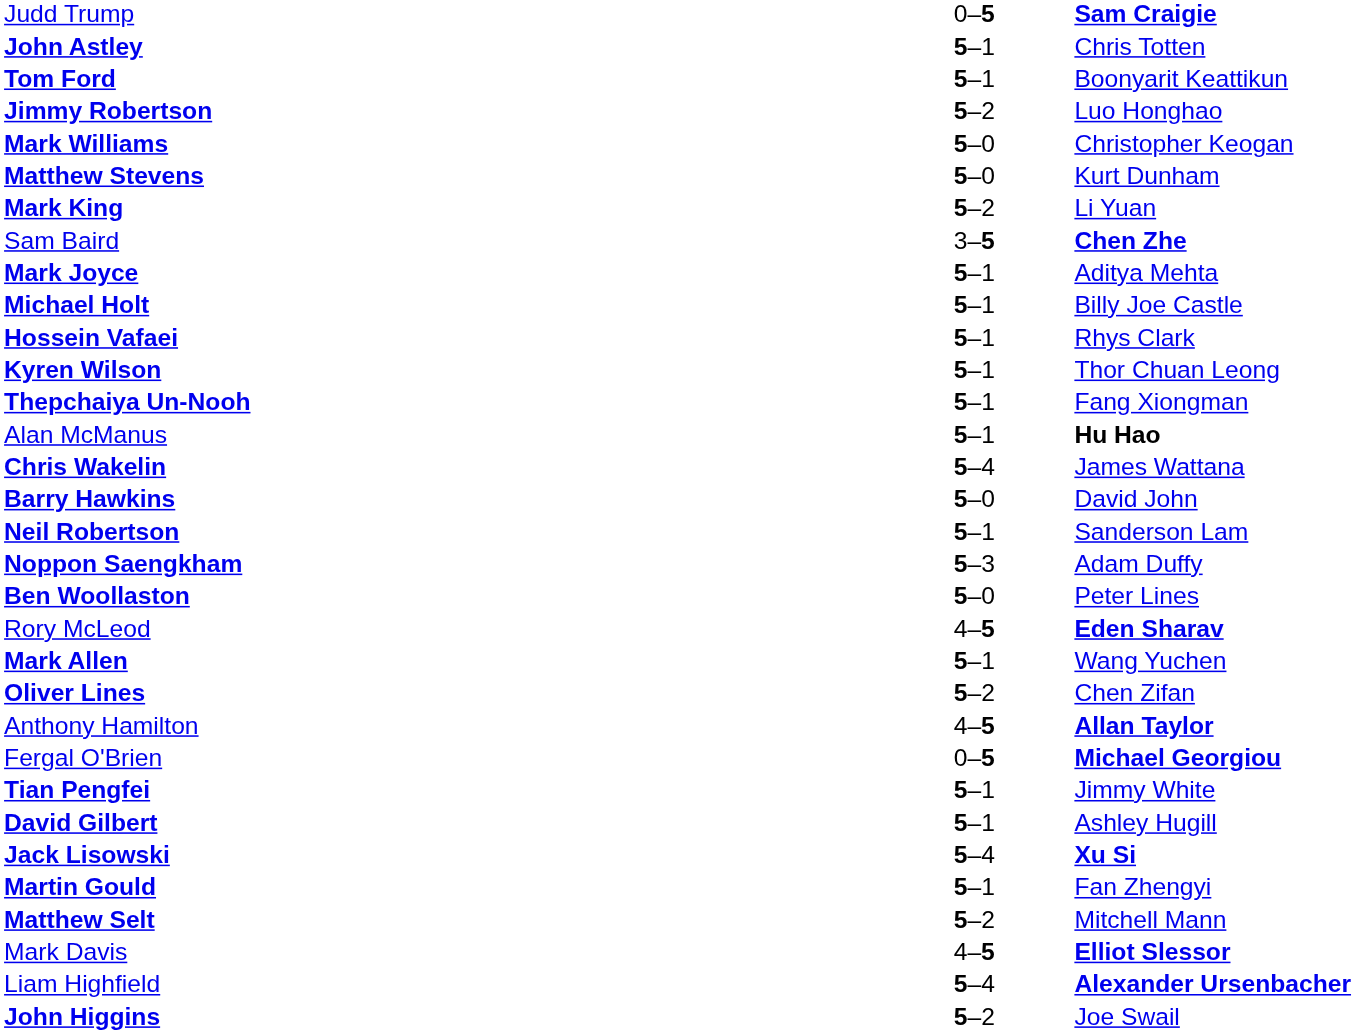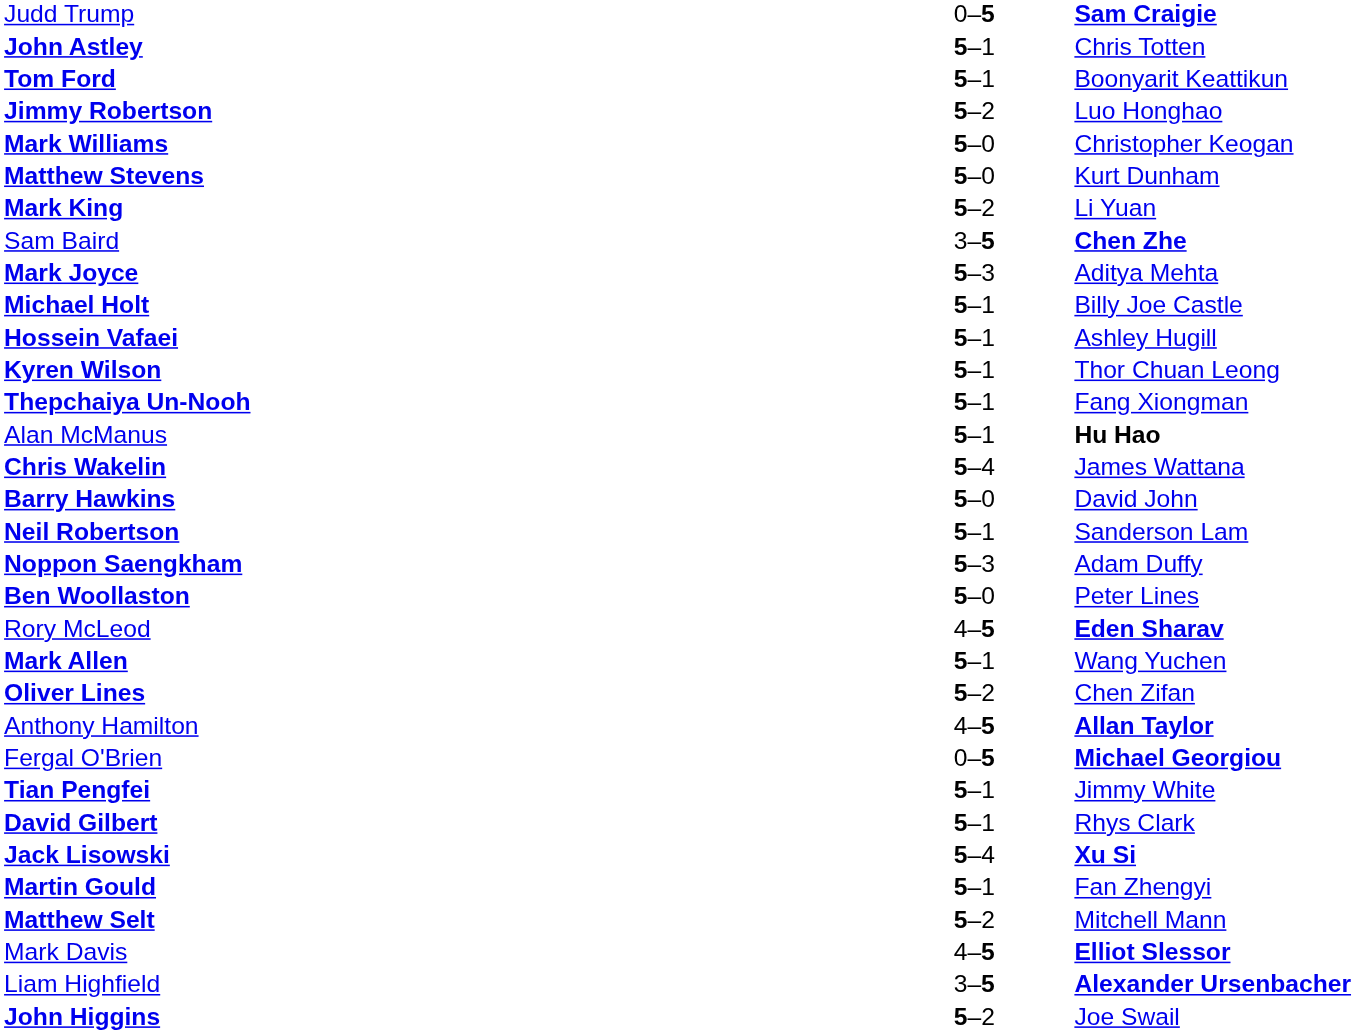 <table width="100%" cellspacing="1">
 <tr>
 <th width=45%></th>
 <th width=10%></th>
 <th width=45%></th>
 </tr>
 <tr>
 <td> <a href='#'>Judd Trump</a></td>
 <td align="center">0–<strong>5</strong></td>
 <td> <strong><a href='#'>Sam Craigie</a></strong></td>
 </tr>
 <tr>
 <td> <strong><a href='#'>John Astley</a></strong></td>
 <td align="center"><strong>5</strong>–1</td>
 <td> <a href='#'>Chris Totten</a></td>
 </tr>
 <tr>
 <td> <strong><a href='#'>Tom Ford</a></strong></td>
 <td align="center"><strong>5</strong>–1</td>
 <td> <a href='#'>Boonyarit Keattikun</a></td>
 </tr>
 <tr>
 <td> <strong><a href='#'>Jimmy Robertson</a></strong></td>
 <td align="center"><strong>5</strong>–2</td>
 <td> <a href='#'>Luo Honghao</a></td>
 </tr>
 <tr>
 <td> <strong><a href='#'>Mark Williams</a></strong></td>
 <td align="center"><strong>5</strong>–0</td>
 <td> <a href='#'>Christopher Keogan</a></td>
 </tr>
 <tr>
 <td> <strong><a href='#'>Matthew Stevens</a></strong></td>
 <td align="center"><strong>5</strong>–0</td>
 <td> <a href='#'>Kurt Dunham</a></td>
 </tr>
 <tr>
 <td> <strong><a href='#'>Mark King</a></strong></td>
 <td align="center"><strong>5</strong>–2</td>
 <td> <a href='#'>Li Yuan</a></td>
 </tr>
 <tr>
 <td> <a href='#'>Sam Baird</a></td>
 <td align="center">3–<strong>5</strong></td>
 <td> <strong><a href='#'>Chen Zhe</a></strong></td>
 </tr>
 <tr>
 <td> <strong><a href='#'>Mark Joyce</a></strong></td>
-<td align="center"><strong>5</strong>–1</td>
+<td align="center"><strong>5</strong>–3</td>
 <td> <a href='#'>Aditya Mehta</a></td>
 </tr>
 <tr>
 <td> <strong><a href='#'>Michael Holt</a></strong></td>
 <td align="center"><strong>5</strong>–1</td>
 <td> <a href='#'>Billy Joe Castle</a></td>
 </tr>
 <tr>
 <td> <strong><a href='#'>Hossein Vafaei</a></strong></td>
 <td align="center"><strong>5</strong>–1</td>
-<td> <a href='#'>Rhys Clark</a></td>
+<td> <a href='#'>Ashley Hugill</a></td>
 </tr>
 <tr>
 <td> <strong><a href='#'>Kyren Wilson</a></strong></td>
 <td align="center"><strong>5</strong>–1</td>
 <td> <a href='#'>Thor Chuan Leong</a></td>
 </tr>
 <tr>
 <td> <strong><a href='#'>Thepchaiya Un-Nooh</a></strong></td>
 <td align="center"><strong>5</strong>–1</td>
 <td> <a href='#'>Fang Xiongman</a></td>
 </tr>
 <tr>
 <td> <a href='#'>Alan McManus</a></td>
 <td align="center"><strong>5</strong>–1</td>
 <td> <strong>Hu Hao</strong></td>
 </tr>
 <tr>
 <td> <strong><a href='#'>Chris Wakelin</a></strong></td>
 <td align="center"><strong>5</strong>–4</td>
 <td> <a href='#'>James Wattana</a></td>
 </tr>
 <tr>
 <td> <strong><a href='#'>Barry Hawkins</a></strong></td>
 <td align="center"><strong>5</strong>–0</td>
 <td> <a href='#'>David John</a></td>
 </tr>
 <tr>
 <td> <strong><a href='#'>Neil Robertson</a></strong></td>
 <td align="center"><strong>5</strong>–1</td>
 <td> <a href='#'>Sanderson Lam</a></td>
 </tr>
 <tr>
 <td> <strong><a href='#'>Noppon Saengkham</a></strong></td>
 <td align="center"><strong>5</strong>–3</td>
 <td> <a href='#'>Adam Duffy</a></td>
 </tr>
 <tr>
 <td> <strong><a href='#'>Ben Woollaston</a></strong></td>
 <td align="center"><strong>5</strong>–0</td>
 <td> <a href='#'>Peter Lines</a></td>
 </tr>
 <tr>
 <td> <a href='#'>Rory McLeod</a></td>
 <td align="center">4–<strong>5</strong></td>
 <td> <strong><a href='#'>Eden Sharav</a></strong></td>
 </tr>
 <tr>
 <td> <strong><a href='#'>Mark Allen</a></strong></td>
 <td align="center"><strong>5</strong>–1</td>
 <td> <a href='#'>Wang Yuchen</a></td>
 </tr>
 <tr>
 <td> <strong><a href='#'>Oliver Lines</a></strong></td>
 <td align="center"><strong>5</strong>–2</td>
 <td> <a href='#'>Chen Zifan</a></td>
 </tr>
 <tr>
 <td> <a href='#'>Anthony Hamilton</a></td>
 <td align="center">4–<strong>5</strong></td>
 <td> <strong><a href='#'>Allan Taylor</a></strong></td>
 </tr>
 <tr>
 <td> <a href='#'>Fergal O'Brien</a></td>
 <td align="center">0–<strong>5</strong></td>
 <td> <strong><a href='#'>Michael Georgiou</a></strong></td>
 </tr>
 <tr>
 <td> <strong><a href='#'>Tian Pengfei</a></strong></td>
 <td align="center"><strong>5</strong>–1</td>
 <td> <a href='#'>Jimmy White</a></td>
 </tr>
 <tr>
 <td> <strong><a href='#'>David Gilbert</a></strong></td>
 <td align="center"><strong>5</strong>–1</td>
-<td> <a href='#'>Ashley Hugill</a></td>
+<td> <a href='#'>Rhys Clark</a></td>
 </tr>
 <tr>
 <td> <strong><a href='#'>Jack Lisowski</a></strong></td>
 <td align="center"><strong>5</strong>–4</td>
 <td><strong> <a href='#'>Xu Si</a></strong></td>
 </tr>
 <tr>
 <td> <strong><a href='#'>Martin Gould</a></strong></td>
 <td align="center"><strong>5</strong>–1</td>
 <td> <a href='#'>Fan Zhengyi</a></td>
 </tr>
 <tr>
 <td> <strong><a href='#'>Matthew Selt</a></strong></td>
 <td align="center"><strong>5</strong>–2</td>
 <td> <a href='#'>Mitchell Mann</a></td>
 </tr>
 <tr>
 <td> <a href='#'>Mark Davis</a></td>
 <td align="center">4–<strong>5</strong></td>
 <td> <strong><a href='#'>Elliot Slessor</a></strong></td>
 </tr>
 <tr>
 <td> <a href='#'>Liam Highfield</a></td>
-<td align="center"><strong>5</strong>–4</td>
+<td align="center">3–<strong>5</strong></td>
 <td> <strong><a href='#'>Alexander Ursenbacher</a></strong></td>
 </tr>
 <tr>
 <td> <strong><a href='#'>John Higgins</a></strong></td>
 <td align="center"><strong>5</strong>–2</td>
 <td> <a href='#'>Joe Swail</a></td>
 </tr>
 </table>
